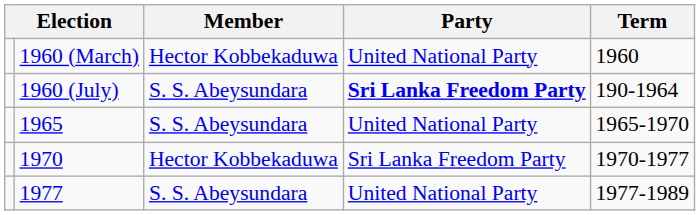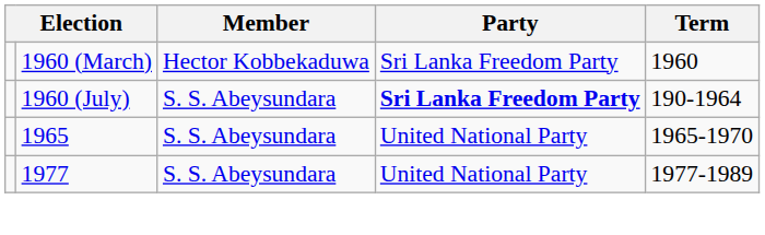 <table class="wikitable">
 <tr>
 <th colspan="2">Election</th>
 <th>Member</th>
 <th>Party</th>
 <th>Term</th>
 </tr>
 <tr>
 <td style="background-color: "></td>
 <td><a href='#'>1960 (March)</a></td>
 <td><a href='#'>Hector Kobbekaduwa</a></td>
-<td><a href='#'>United National Party</a></td>
+<td><a href='#'>Sri Lanka Freedom Party</a></td>
 <td>1960</td>
 </tr>
 <tr>
 <td style="background-color: "></td>
 <td><a href='#'>1960 (July)</a></td>
 <td><a href='#'>S. S. Abeysundara</a></td>
 <td><strong><a href='#'>Sri Lanka Freedom Party</a></strong></td>
 <td>190-1964</td>
 </tr>
 <tr>
 <td style="background-color: "></td>
 <td><a href='#'>1965</a></td>
 <td><a href='#'>S. S. Abeysundara</a></td>
 <td><a href='#'>United National Party</a></td>
 <td>1965-1970</td>
 </tr>
 <tr>
 <td style="background-color: "></td>
-<td><a href='#'>1970</a></td>
-<td><a href='#'>Hector Kobbekaduwa</a></td>
-<td><a href='#'>Sri Lanka Freedom Party</a></td>
-<td>1970-1977</td>
-</tr>
-<tr>
-<td style="background-color: "></td>
 <td><a href='#'>1977</a></td>
 <td><a href='#'>S. S. Abeysundara</a></td>
 <td><a href='#'>United National Party</a></td>
 <td>1977-1989</td>
 </tr>
 </table>
